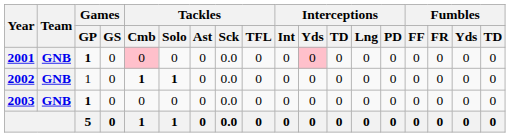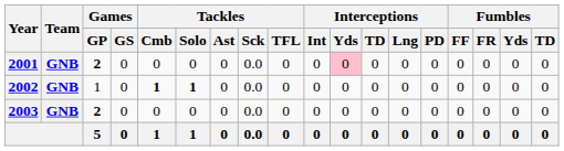 <table class="wikitable" style="text-align:center">
 <tr>
 <th rowspan="2">Year</th>
 <th rowspan="2">Team</th>
 <th colspan="2">Games</th>
 <th colspan="5">Tackles</th>
 <th colspan="5">Interceptions</th>
 <th colspan="4">Fumbles</th>
 </tr>
 <tr>
 <th>GP</th>
 <th>GS</th>
 <th>Cmb</th>
 <th>Solo</th>
 <th>Ast</th>
 <th>Sck</th>
 <th>TFL</th>
 <th>Int</th>
 <th>Yds</th>
 <th>TD</th>
 <th>Lng</th>
 <th>PD</th>
 <th>FF</th>
 <th>FR</th>
 <th>Yds</th>
 <th>TD</th>
 </tr>
 <tr>
 <th><a href='#'>2001</a></th>
 <th><a href='#'>GNB</a></th>
-<td><strong>1</strong></td>
+<td><strong>2</strong></td>
 <td>0</td>
-<td style="background: pink;">0</td>
+<td>0</td>
 <td>0</td>
 <td>0</td>
 <td>0.0</td>
 <td>0</td>
 <td>0</td>
 <td style="background: pink;">0</td>
 <td>0</td>
 <td>0</td>
 <td>0</td>
 <td>0</td>
 <td>0</td>
 <td>0</td>
 <td>0</td>
 </tr>
 <tr>
 <th><a href='#'>2002</a></th>
 <th><a href='#'>GNB</a></th>
 <td>1</td>
 <td>0</td>
 <td><strong>1</strong></td>
 <td><strong>1</strong></td>
 <td>0</td>
 <td>0.0</td>
 <td>0</td>
 <td>0</td>
 <td>0</td>
 <td>0</td>
 <td>0</td>
 <td>0</td>
 <td>0</td>
 <td>0</td>
 <td>0</td>
 <td>0</td>
 </tr>
 <tr>
 <th><a href='#'>2003</a></th>
 <th><a href='#'>GNB</a></th>
-<td><strong>1</strong></td>
+<td><strong>2</strong></td>
 <td>0</td>
 <td>0</td>
 <td>0</td>
 <td>0</td>
 <td>0.0</td>
 <td>0</td>
 <td>0</td>
 <td>0</td>
 <td>0</td>
 <td>0</td>
 <td>0</td>
 <td>0</td>
 <td>0</td>
 <td>0</td>
 <td>0</td>
 </tr>
 <tr>
 <th colspan="2"></th>
 <th>5</th>
 <th>0</th>
 <th>1</th>
 <th>1</th>
 <th>0</th>
 <th>0.0</th>
 <th>0</th>
 <th>0</th>
 <th>0</th>
 <th>0</th>
 <th>0</th>
 <th>0</th>
 <th>0</th>
 <th>0</th>
 <th>0</th>
 <th>0</th>
 </tr>
 </table>
